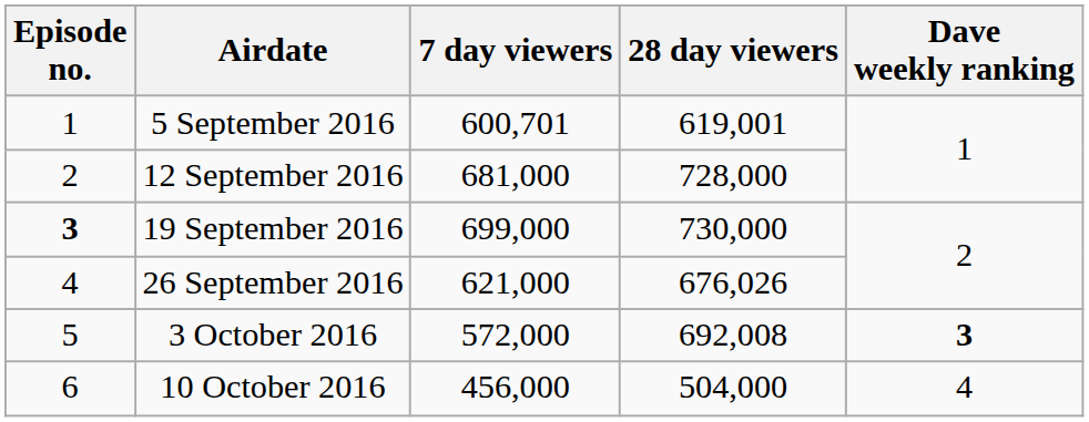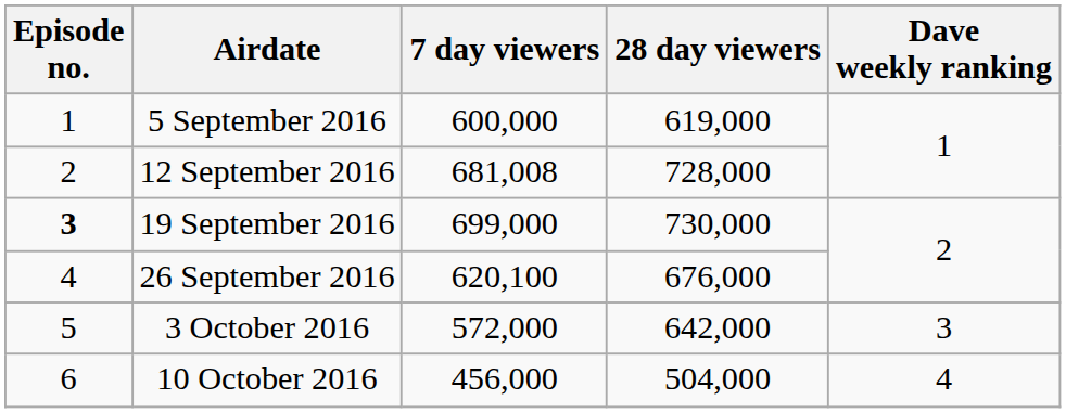 <table class="wikitable" style="text-align:center;">
 <tr>
 <th>Episode<br>no.</th>
 <th>Airdate</th>
 <th>7 day viewers</th>
 <th>28 day viewers</th>
 <th>Dave<br>weekly ranking</th>
 </tr>
 <tr>
 <td>1</td>
 <td>5 September 2016</td>
-<td>600,701</td>
-<td>619,001</td>
+<td>600,000</td>
+<td>619,000</td>
 <td rowspan="2">1</td>
 </tr>
 <tr>
 <td>2</td>
 <td>12 September 2016</td>
-<td>681,000</td>
+<td>681,008</td>
 <td>728,000</td>
 </tr>
 <tr>
 <td><strong>3</strong></td>
 <td>19 September 2016</td>
 <td>699,000</td>
 <td>730,000</td>
 <td rowspan="2">2</td>
 </tr>
 <tr>
 <td>4</td>
 <td>26 September 2016</td>
-<td>621,000</td>
-<td>676,026</td>
+<td>620,100</td>
+<td>676,000</td>
 </tr>
 <tr>
 <td>5</td>
 <td>3 October 2016</td>
 <td>572,000</td>
-<td>692,008</td>
-<td><strong>3</strong></td>
+<td>642,000</td>
+<td>3</td>
 </tr>
 <tr>
 <td>6</td>
 <td>10 October 2016</td>
 <td>456,000</td>
 <td>504,000</td>
 <td>4</td>
 </tr>
 </table>
